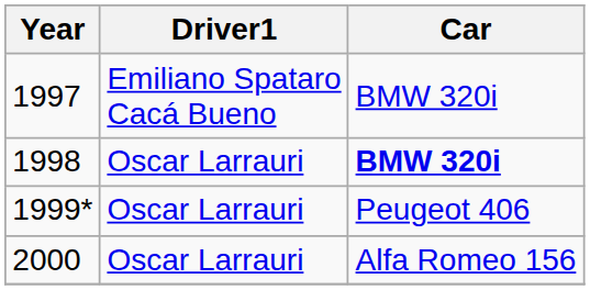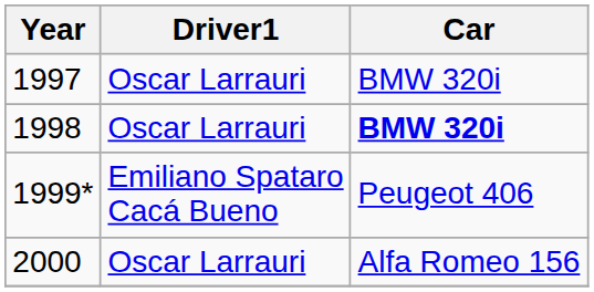 <table class="wikitable">
 <tr>
 <th>Year</th>
 <th>Driver1</th>
 <th>Car</th>
 </tr>
 <tr>
 <td>1997</td>
-<td> <a href='#'>Emiliano Spataro</a><br> <a href='#'>Cacá Bueno</a></td>
+<td> <a href='#'>Oscar Larrauri</a></td>
 <td><a href='#'>BMW 320i</a></td>
 </tr>
 <tr>
 <td>1998</td>
 <td> <a href='#'>Oscar Larrauri</a></td>
 <td><strong><a href='#'>BMW 320i</a></strong></td>
 </tr>
 <tr>
 <td>1999*</td>
-<td> <a href='#'>Oscar Larrauri</a></td>
+<td> <a href='#'>Emiliano Spataro</a><br> <a href='#'>Cacá Bueno</a></td>
 <td><a href='#'>Peugeot 406</a></td>
 </tr>
 <tr>
 <td>2000</td>
 <td> <a href='#'>Oscar Larrauri</a></td>
 <td><a href='#'>Alfa Romeo 156</a></td>
 </tr>
 <tr>
 </tr>
 </table>
